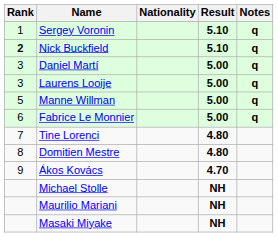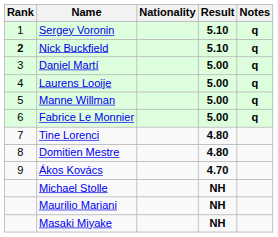 <table class="wikitable sortable" style="text-align:center">
 <tr>
 <th>Rank</th>
 <th>Name</th>
 <th>Nationality</th>
 <th>Result</th>
 <th>Notes</th>
 </tr>
 <tr bgcolor=ddffdd>
 <td>1</td>
 <td align=left><a href='#'>Sergey Voronin</a></td>
 <td align=left></td>
 <td><strong>5.10</strong></td>
 <td><strong>q</strong></td>
 </tr>
 <tr bgcolor=ddffdd>
 <td><strong>2</strong></td>
 <td align=left><a href='#'>Nick Buckfield</a></td>
 <td align=left></td>
 <td><strong>5.10</strong></td>
 <td><strong>q</strong></td>
 </tr>
 <tr bgcolor=ddffdd>
 <td>3</td>
 <td align=left><a href='#'>Daniel Martí</a></td>
 <td align=left></td>
 <td><strong>5.00</strong></td>
 <td><strong>q</strong></td>
 </tr>
 <tr bgcolor=ddffdd>
-<td>3</td>
+<td>4</td>
 <td align=left><a href='#'>Laurens Looije</a></td>
 <td align=left></td>
 <td><strong>5.00</strong></td>
 <td><strong>q</strong></td>
 </tr>
 <tr bgcolor=ddffdd>
 <td>5</td>
 <td align=left><a href='#'>Manne Willman</a></td>
 <td align=left></td>
 <td><strong>5.00</strong></td>
 <td><strong>q</strong></td>
 </tr>
 <tr bgcolor=ddffdd>
 <td>6</td>
 <td align=left><a href='#'>Fabrice Le Monnier</a></td>
 <td align=left></td>
 <td><strong>5.00</strong></td>
 <td><strong>q</strong></td>
 </tr>
 <tr>
 <td>7</td>
 <td align=left><a href='#'>Tine Lorenci</a></td>
 <td align=left></td>
 <td><strong>4.80</strong></td>
 <td></td>
 </tr>
 <tr>
 <td>8</td>
 <td align=left><a href='#'>Domitien Mestre</a></td>
 <td align=left></td>
 <td><strong>4.80</strong></td>
 <td></td>
 </tr>
 <tr>
 <td>9</td>
 <td align=left><a href='#'>Ákos Kovács</a></td>
 <td align=left></td>
 <td><strong>4.70</strong></td>
 <td></td>
 </tr>
 <tr>
 <td></td>
 <td align=left><a href='#'>Michael Stolle</a></td>
 <td align=left></td>
 <td><strong>NH</strong></td>
 <td></td>
 </tr>
 <tr>
 <td></td>
 <td align=left><a href='#'>Maurilio Mariani</a></td>
 <td align=left></td>
 <td><strong>NH</strong></td>
 <td></td>
 </tr>
 <tr>
 <td></td>
 <td align=left><a href='#'>Masaki Miyake</a></td>
 <td align=left></td>
 <td><strong>NH</strong></td>
 <td></td>
 </tr>
 </table>
